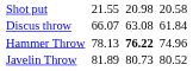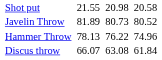 <table>
 <tr>
 <td><a href='#'>Shot put</a></td>
 <td></td>
 <td>21.55 </td>
 <td></td>
 <td>20.98</td>
 <td></td>
 <td>20.58</td>
 </tr>
 <tr>
+<td><a href='#'>Javelin Throw</a></td>
+<td></td>
+<td>81.89</td>
+<td></td>
+<td>80.73</td>
+<td></td>
+<td>80.52</td>
+</tr>
+<tr>
+<td><a href='#'>Hammer Throw</a></td>
+<td></td>
+<td>78.13</td>
+<td></td>
+<td>76.22</td>
+<td></td>
+<td>74.96</td>
+</tr>
+<tr>
 <td><a href='#'>Discus throw</a></td>
 <td></td>
 <td>66.07</td>
 <td></td>
 <td>63.08</td>
 <td></td>
 <td>61.84</td>
 </tr>
-<tr>
-<td><a href='#'>Hammer Throw</a></td>
-<td></td>
-<td>78.13</td>
-<td></td>
-<td><strong>76.22</strong></td>
-<td></td>
-<td>74.96</td>
-</tr>
-<tr>
-<td><a href='#'>Javelin Throw</a></td>
-<td></td>
-<td>81.89</td>
-<td></td>
-<td>80.73</td>
-<td></td>
-<td>80.52</td>
-</tr>
 </table>
